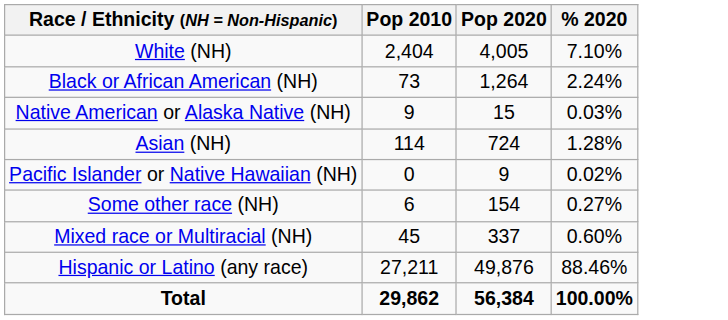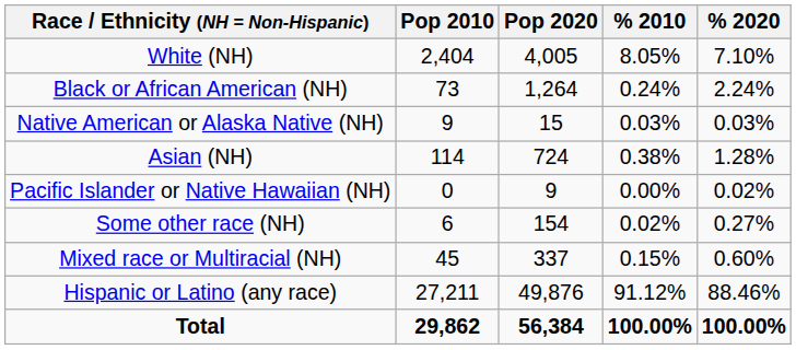 <table class="wikitable" style="text-align:center;">
 <tr>
 <th>Race / Ethnicity <small>(<em>NH = Non-Hispanic</em>)</small></th>
 <th>Pop 2010</th>
 <th>Pop 2020</th>
+<th>% 2010</th>
 <th>% 2020</th>
 </tr>
 <tr>
 <td><a href='#'>White</a> (NH)</td>
 <td>2,404</td>
 <td>4,005</td>
+<td>8.05%</td>
 <td>7.10%</td>
 </tr>
 <tr>
 <td><a href='#'>Black or African American</a> (NH)</td>
 <td>73</td>
 <td>1,264</td>
+<td>0.24%</td>
 <td>2.24%</td>
 </tr>
 <tr>
 <td><a href='#'>Native American</a> or <a href='#'>Alaska Native</a> (NH)</td>
 <td>9</td>
 <td>15</td>
 <td>0.03%</td>
+<td>0.03%</td>
 </tr>
 <tr>
 <td><a href='#'>Asian</a> (NH)</td>
 <td>114</td>
 <td>724</td>
+<td>0.38%</td>
 <td>1.28%</td>
 </tr>
 <tr>
 <td><a href='#'>Pacific Islander</a> or <a href='#'>Native Hawaiian</a> (NH)</td>
 <td>0</td>
 <td>9</td>
+<td>0.00%</td>
 <td>0.02%</td>
 </tr>
 <tr>
 <td><a href='#'>Some other race</a> (NH)</td>
 <td>6</td>
 <td>154</td>
+<td>0.02%</td>
 <td>0.27%</td>
 </tr>
 <tr>
 <td><a href='#'>Mixed race or Multiracial</a> (NH)</td>
 <td>45</td>
 <td>337</td>
+<td>0.15%</td>
 <td>0.60%</td>
 </tr>
 <tr>
 <td><a href='#'>Hispanic or Latino</a> (any race)</td>
 <td>27,211</td>
 <td>49,876</td>
+<td>91.12%</td>
 <td>88.46%</td>
 </tr>
 <tr>
 <td><strong>Total</strong></td>
 <td><strong>29,862</strong></td>
 <td><strong>56,384</strong></td>
 <td><strong>100.00%</strong></td>
+<td><strong>100.00%</strong></td>
 </tr>
 </table>
